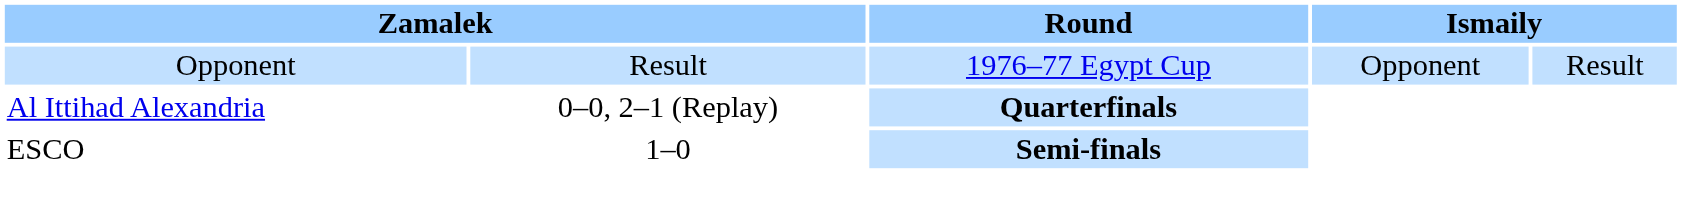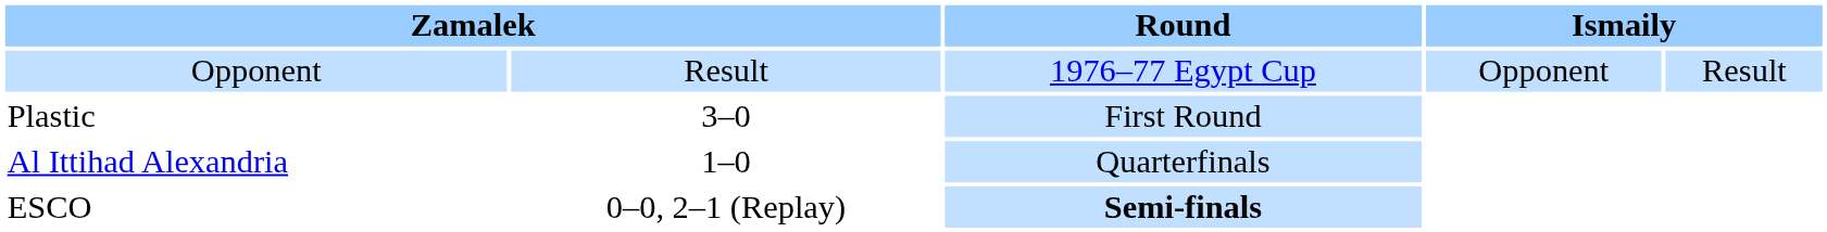 <table style="width:100%; text-align:center;">
 <tr style="vertical-align:top; background:#9cf;">
 <th colspan=2 style="width:1*">Zamalek</th>
 <th><strong>Round</strong></th>
 <th colspan=2 style="width:1*">Ismaily</th>
 </tr>
 <tr style="vertical-align:top; background:#c1e0ff;">
 <td>Opponent</td>
 <td>Result</td>
 <td><a href='#'>1976–77 Egypt Cup</a></td>
 <td>Opponent</td>
 <td>Result</td>
 </tr>
 <tr>
+<td align=left>Plastic</td>
+<td>3–0</td>
+<td style="background:#c1e0ff;">First Round</td>
+<td align=left></td>
+<td></td>
+</tr>
+<tr>
 <td align=left><a href='#'>Al Ittihad Alexandria</a></td>
-<td>0–0, 2–1 (Replay)</td>
-<td style="background:#c1e0ff;"><strong>Quarterfinals</strong></td>
+<td>1–0</td>
+<td style="background:#c1e0ff;">Quarterfinals</td>
 <td align=left></td>
 <td></td>
 </tr>
 <tr>
 <td align=left>ESCO</td>
-<td>1–0</td>
+<td>0–0, 2–1 (Replay)</td>
 <td style="background:#c1e0ff;"><strong>Semi-finals</strong></td>
 <td align=left></td>
 <td></td>
 </tr>
 </table>
